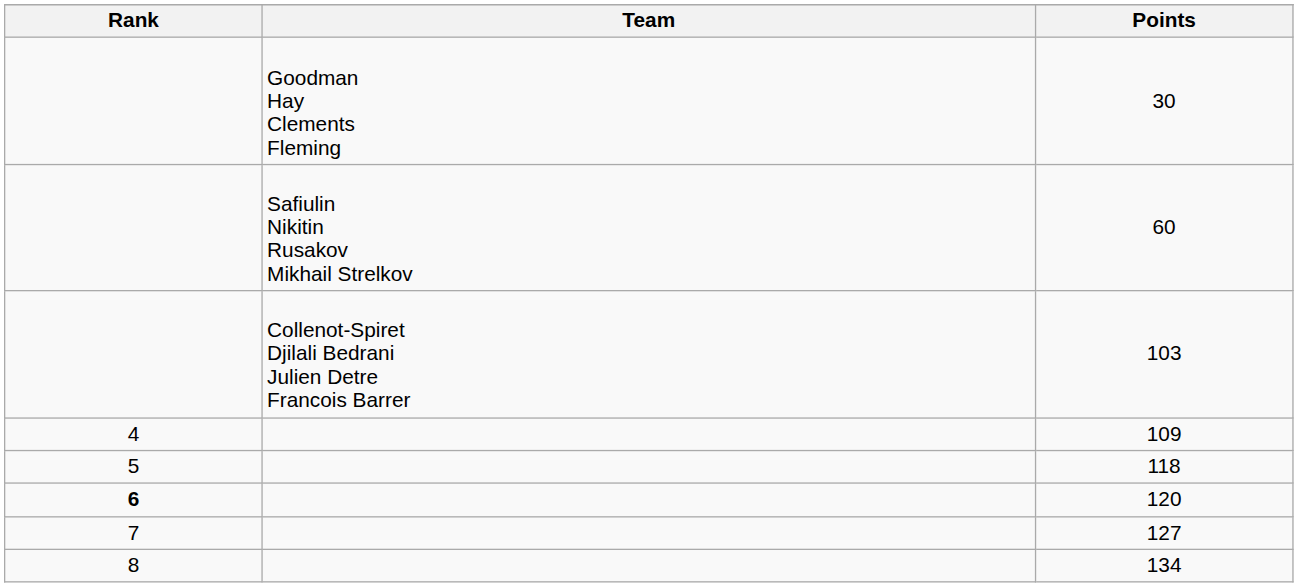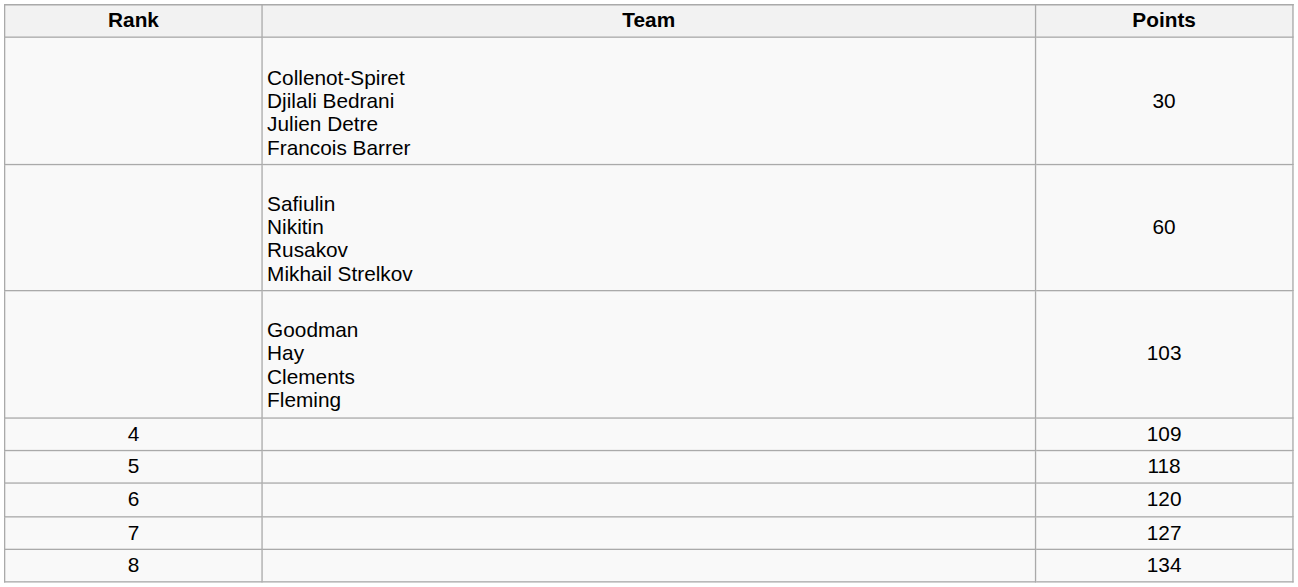 <table class="wikitable" width=50%>
 <tr>
 </tr>
 <tr>
 <th width=10%>Rank</th>
 <th width=30%>Team</th>
 <th width=10%>Points</th>
 </tr>
 <tr align="center">
 <td></td>
-<td align="left"><br>Goodman<br>Hay<br>Clements<br>Fleming</td>
+<td align="left"><br>Collenot-Spiret<br>Djilali Bedrani<br>Julien Detre<br>Francois Barrer</td>
 <td>30</td>
 </tr>
 <tr align="center">
 <td></td>
 <td align="left"><br>Safiulin<br>Nikitin<br>Rusakov<br>Mikhail Strelkov</td>
 <td>60</td>
 </tr>
 <tr align="center">
 <td></td>
-<td align="left"><br>Collenot-Spiret<br>Djilali Bedrani<br>Julien Detre<br>Francois Barrer</td>
+<td align="left"><br>Goodman<br>Hay<br>Clements<br>Fleming</td>
 <td>103</td>
 </tr>
 <tr align="center">
 <td>4</td>
 <td align="left"></td>
 <td>109</td>
 </tr>
 <tr align="center">
 <td>5</td>
 <td align="left"></td>
 <td>118</td>
 </tr>
 <tr align="center">
-<td><strong>6</strong></td>
+<td>6</td>
 <td align="left"></td>
 <td>120</td>
 </tr>
 <tr align="center">
 <td>7</td>
 <td align="left"></td>
 <td>127</td>
 </tr>
 <tr align="center">
 <td>8</td>
 <td align="left"></td>
 <td>134</td>
 </tr>
 </table>
